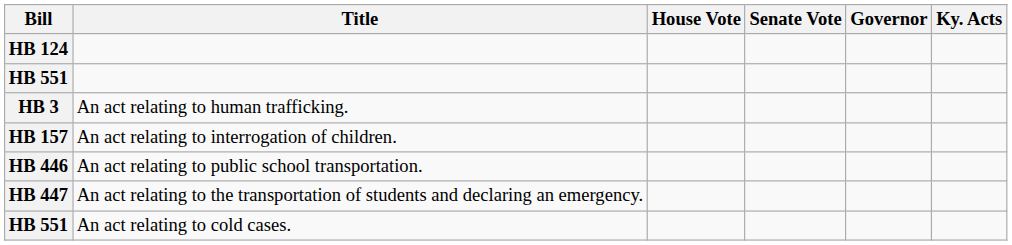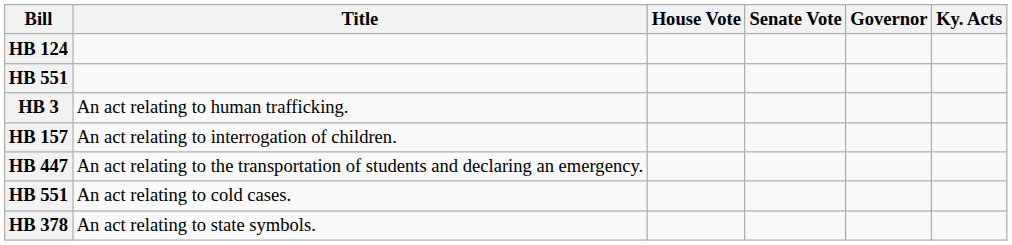 <table class="wikitable plainrowheaders">
 <tr>
 <th scope=col>Bill</th>
 <th scope=col>Title</th>
 <th scope=col>House Vote</th>
 <th scope=col>Senate Vote</th>
 <th scope=col>Governor</th>
 <th scope=col>Ky. Acts</th>
 </tr>
 <tr>
 <th>HB 124</th>
 <td></td>
 <td></td>
 <td></td>
 <td></td>
 <td></td>
 </tr>
 <tr>
 <th>HB 551</th>
 <td></td>
 <td></td>
 <td></td>
 <td></td>
 <td></td>
 </tr>
 <tr>
 <th>HB 3</th>
 <td>An act relating to human trafficking.</td>
 <td></td>
 <td></td>
 <td></td>
 <td></td>
 </tr>
 <tr>
 <th>HB 157</th>
 <td>An act relating to interrogation of children.</td>
 <td></td>
 <td></td>
 <td></td>
 <td></td>
 </tr>
 <tr>
-<th>HB 446</th>
-<td>An act relating to public school transportation.</td>
-<td></td>
-<td></td>
-<td></td>
-<td></td>
-</tr>
-<tr>
 <th>HB 447</th>
 <td>An act relating to the transportation of students and declaring an emergency.</td>
 <td></td>
 <td></td>
 <td></td>
 <td></td>
 </tr>
 <tr>
 <th>HB 551</th>
 <td>An act relating to cold cases.</td>
 <td></td>
 <td></td>
 <td></td>
 <td></td>
 </tr>
+<tr>
+<th>HB 378</th>
+<td>An act relating to state symbols.</td>
+<td></td>
+<td></td>
+<td></td>
+<td></td>
+</tr>
 </table>
